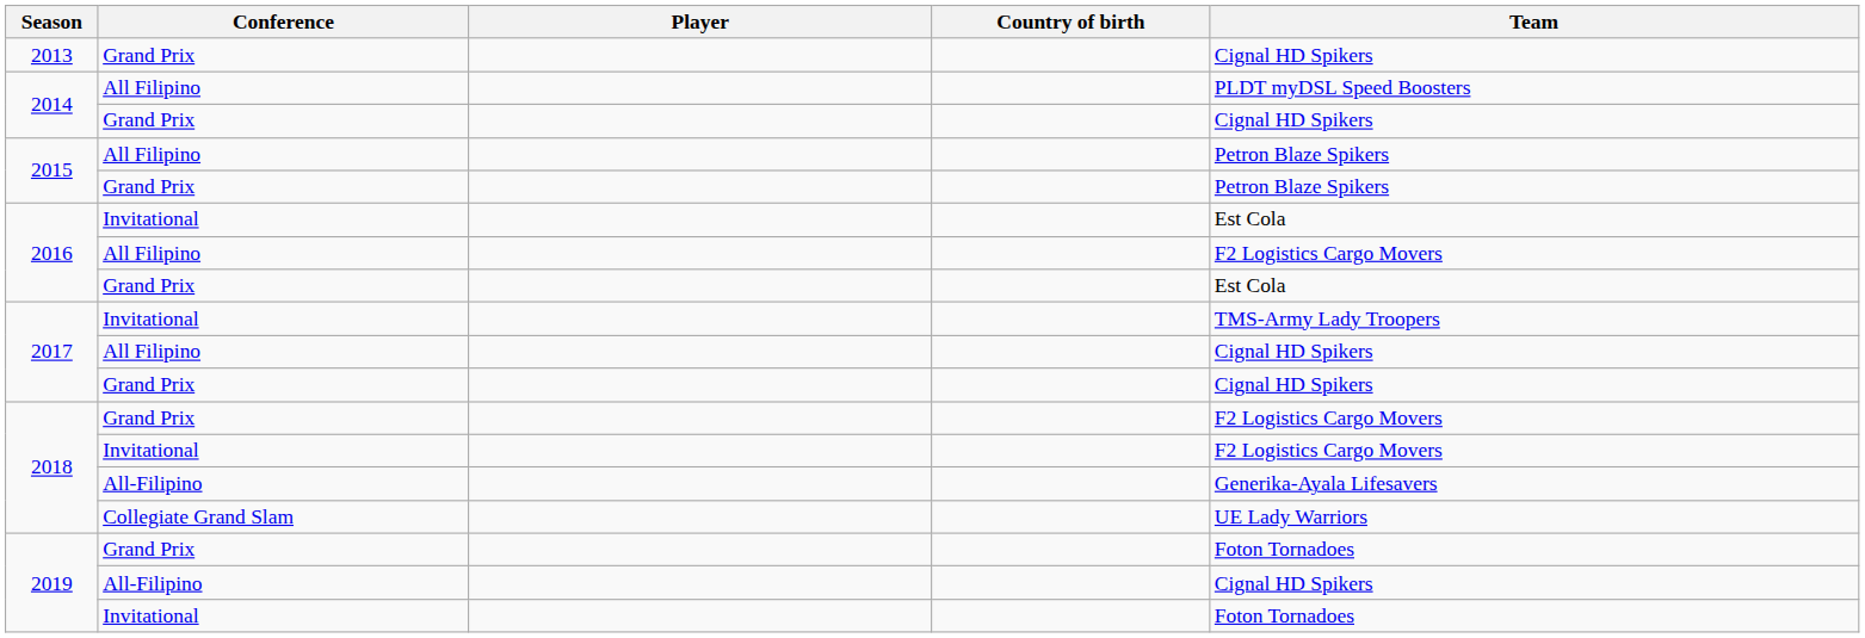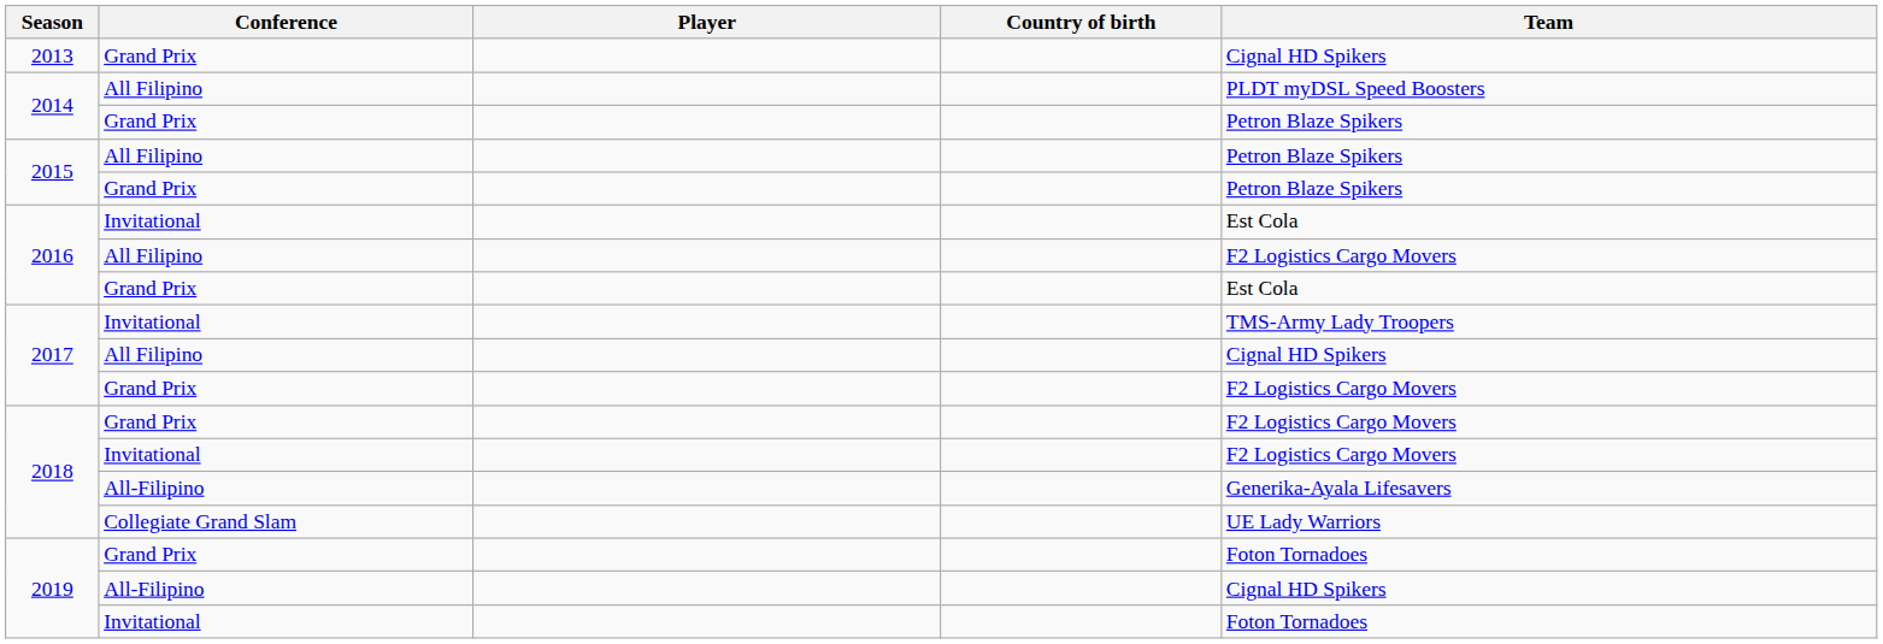 <table class="wikitable plainrowheaders sortable" width="90%" summary="Season (sortable), Player (sortable), Position (sortable), Nationality (sortable) and Team (sortable)">
 <tr>
 <th scope="col" width="5%">Season</th>
 <th scope="col" width="20%">Conference</th>
 <th scope="col" width="25%">Player</th>
 <th scope="col" width="15%">Country of birth</th>
 <th scope="col">Team</th>
 </tr>
 <tr>
 <td rowspan="1" align=center><a href='#'>2013</a></td>
 <td><a href='#'>Grand Prix</a></td>
 <td></td>
 <td></td>
 <td><a href='#'>Cignal HD Spikers</a></td>
 </tr>
 <tr>
 <td rowspan="2" align=center><a href='#'>2014</a></td>
 <td><a href='#'>All Filipino</a></td>
 <td></td>
 <td></td>
 <td><a href='#'>PLDT myDSL Speed Boosters</a></td>
 </tr>
 <tr>
 <td><a href='#'>Grand Prix</a></td>
 <td></td>
 <td></td>
-<td><a href='#'>Cignal HD Spikers</a></td>
+<td><a href='#'>Petron Blaze Spikers</a></td>
 </tr>
 <tr>
 <td rowspan="2" align=center><a href='#'>2015</a></td>
 <td><a href='#'>All Filipino</a></td>
 <td></td>
 <td></td>
 <td><a href='#'>Petron Blaze Spikers</a></td>
 </tr>
 <tr>
 <td><a href='#'>Grand Prix</a></td>
 <td></td>
 <td></td>
 <td><a href='#'>Petron Blaze Spikers</a></td>
 </tr>
 <tr>
 <td rowspan="3" align=center><a href='#'>2016</a></td>
 <td><a href='#'>Invitational</a></td>
 <td></td>
 <td></td>
 <td>Est Cola</td>
 </tr>
 <tr>
 <td><a href='#'>All Filipino</a></td>
 <td></td>
 <td></td>
 <td><a href='#'>F2 Logistics Cargo Movers</a></td>
 </tr>
 <tr>
 <td><a href='#'>Grand Prix</a></td>
 <td></td>
 <td></td>
 <td>Est Cola</td>
 </tr>
 <tr>
 <td rowspan="3" align=center><a href='#'>2017</a></td>
 <td><a href='#'>Invitational</a></td>
 <td></td>
 <td></td>
 <td><a href='#'>TMS-Army Lady Troopers</a></td>
 </tr>
 <tr>
 <td><a href='#'>All Filipino</a></td>
 <td></td>
 <td></td>
 <td><a href='#'>Cignal HD Spikers</a></td>
 </tr>
 <tr>
 <td><a href='#'>Grand Prix</a></td>
 <td></td>
 <td></td>
-<td><a href='#'>Cignal HD Spikers</a></td>
+<td><a href='#'>F2 Logistics Cargo Movers</a></td>
 </tr>
 <tr>
 <td rowspan="4" align=center><a href='#'>2018</a></td>
 <td><a href='#'>Grand Prix</a></td>
 <td></td>
 <td></td>
 <td><a href='#'>F2 Logistics Cargo Movers</a></td>
 </tr>
 <tr>
 <td><a href='#'>Invitational</a></td>
 <td></td>
 <td></td>
 <td><a href='#'>F2 Logistics Cargo Movers</a></td>
 </tr>
 <tr>
 <td><a href='#'>All-Filipino</a></td>
 <td></td>
 <td></td>
 <td><a href='#'>Generika-Ayala Lifesavers</a></td>
 </tr>
 <tr>
 <td><a href='#'>Collegiate Grand Slam</a></td>
 <td></td>
 <td></td>
 <td><a href='#'>UE Lady Warriors</a></td>
 </tr>
 <tr>
 <td rowspan="3" align=center><a href='#'>2019</a></td>
 <td><a href='#'>Grand Prix</a></td>
 <td></td>
 <td></td>
 <td><a href='#'>Foton Tornadoes</a></td>
 </tr>
 <tr>
 <td><a href='#'>All-Filipino</a></td>
 <td></td>
 <td></td>
 <td><a href='#'>Cignal HD Spikers</a></td>
 </tr>
 <tr>
 <td><a href='#'>Invitational</a></td>
 <td></td>
 <td></td>
 <td><a href='#'>Foton Tornadoes</a></td>
 </tr>
 </table>
